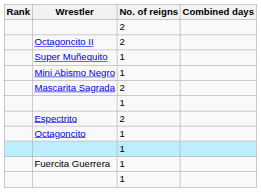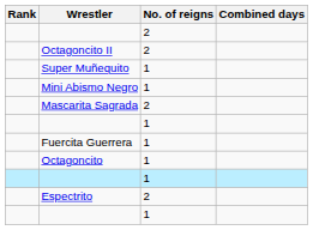 <table class="wikitable sortable">
 <tr>
 <th>Rank</th>
 <th>Wrestler</th>
 <th>No. of reigns</th>
 <th>Combined days</th>
 </tr>
 <tr>
 <td></td>
 <td></td>
 <td>2</td>
 <td></td>
 </tr>
 <tr>
 <td></td>
 <td><a href='#'>Octagoncito II</a></td>
 <td>2</td>
 <td></td>
 </tr>
 <tr>
 <td></td>
 <td><a href='#'>Super Muñequito</a></td>
 <td>1</td>
 <td></td>
 </tr>
 <tr>
 <td></td>
 <td><a href='#'>Mini Abismo Negro</a></td>
 <td>1</td>
 <td></td>
 </tr>
 <tr>
 <td></td>
 <td><a href='#'>Mascarita Sagrada</a></td>
 <td>2</td>
 <td></td>
 </tr>
 <tr>
 <td></td>
 <td></td>
 <td>1</td>
 <td></td>
 </tr>
 <tr>
 <td></td>
-<td><a href='#'>Espectrito</a></td>
-<td>2</td>
+<td>Fuercita Guerrera</td>
+<td>1</td>
 <td></td>
 </tr>
 <tr>
 <td></td>
 <td><a href='#'>Octagoncito</a></td>
 <td>1</td>
 <td></td>
 </tr>
 <tr style="background-color:#bbeeff">
 <td></td>
 <td></td>
 <td>1</td>
 <td></td>
 </tr>
 <tr>
 <td></td>
-<td>Fuercita Guerrera</td>
-<td>1</td>
+<td><a href='#'>Espectrito</a></td>
+<td>2</td>
 <td></td>
 </tr>
 <tr>
 <td></td>
 <td></td>
 <td>1</td>
 <td></td>
 </tr>
 </table>
